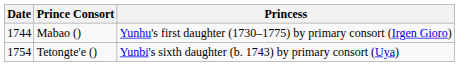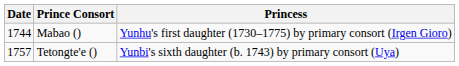 <table class="wikitable">
 <tr>
 <th>Date</th>
 <th>Prince Consort</th>
 <th>Princess</th>
 </tr>
 <tr>
 <td>1744</td>
 <td>Mabao ()</td>
 <td><a href='#'>Yunhu</a>'s first daughter (1730–1775) by primary consort (<a href='#'>Irgen Gioro</a>)</td>
 </tr>
 <tr>
-<td>1754</td>
+<td>1757</td>
 <td>Tetongte'e ()</td>
 <td><a href='#'>Yunbi</a>'s sixth daughter (b. 1743) by primary consort (<a href='#'>Uya</a>)</td>
 </tr>
 </table>
